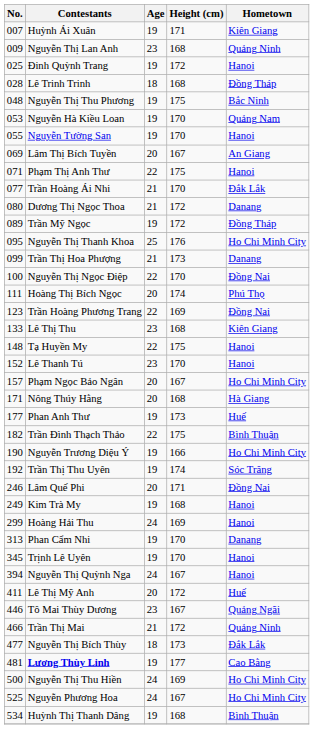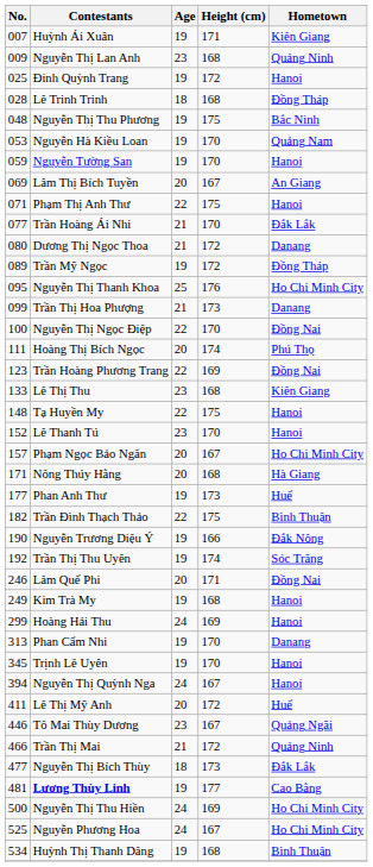 <table class="wikitable sortable" style="font-size:95%;">
 <tr>
 <th>No.</th>
 <th>Contestants</th>
 <th>Age</th>
 <th>Height (cm)</th>
 <th>Hometown</th>
 </tr>
 <tr>
 <td>007</td>
 <td>Huỳnh Ái Xuân</td>
 <td>19</td>
 <td>171</td>
 <td><a href='#'>Kiên Giang</a></td>
 </tr>
 <tr>
 <td>009</td>
 <td>Nguyễn Thị Lan Anh</td>
 <td>23</td>
 <td>168</td>
 <td><a href='#'>Quảng Ninh</a></td>
 </tr>
 <tr>
 <td>025</td>
 <td>Đinh Quỳnh Trang</td>
 <td>19</td>
 <td>172</td>
 <td><a href='#'>Hanoi</a></td>
 </tr>
 <tr>
 <td>028</td>
 <td>Lê Trinh Trinh</td>
 <td>18</td>
 <td>168</td>
 <td><a href='#'>Đồng Tháp</a></td>
 </tr>
 <tr>
 <td>048</td>
 <td>Nguyễn Thị Thu Phương</td>
 <td>19</td>
 <td>175</td>
 <td><a href='#'>Bắc Ninh</a></td>
 </tr>
 <tr>
 <td>053</td>
 <td>Nguyễn Hà Kiều Loan</td>
 <td>19</td>
 <td>170</td>
 <td><a href='#'>Quảng Nam</a></td>
 </tr>
 <tr>
-<td>055</td>
+<td>059</td>
 <td><a href='#'>Nguyễn Tường San</a></td>
 <td>19</td>
 <td>170</td>
 <td><a href='#'>Hanoi</a></td>
 </tr>
 <tr>
 <td>069</td>
 <td>Lâm Thị Bích Tuyền</td>
 <td>20</td>
 <td>167</td>
 <td><a href='#'>An Giang</a></td>
 </tr>
 <tr>
 <td>071</td>
 <td>Phạm Thị Anh Thư</td>
 <td>22</td>
 <td>175</td>
 <td><a href='#'>Hanoi</a></td>
 </tr>
 <tr>
 <td>077</td>
 <td>Trần Hoàng Ái Nhi</td>
 <td>21</td>
 <td>170</td>
 <td><a href='#'>Đắk Lắk</a></td>
 </tr>
 <tr>
 <td>080</td>
 <td>Dương Thị Ngọc Thoa</td>
 <td>21</td>
 <td>172</td>
 <td><a href='#'>Danang</a></td>
 </tr>
 <tr>
 <td>089</td>
 <td>Trần Mỹ Ngọc</td>
 <td>19</td>
 <td>172</td>
 <td><a href='#'>Đồng Tháp</a></td>
 </tr>
 <tr>
 <td>095</td>
 <td>Nguyễn Thị Thanh Khoa</td>
 <td>25</td>
 <td>176</td>
 <td><a href='#'>Ho Chi Minh City</a></td>
 </tr>
 <tr>
 <td>099</td>
 <td>Trần Thị Hoa Phượng</td>
 <td>21</td>
 <td>173</td>
 <td><a href='#'>Danang</a></td>
 </tr>
 <tr>
 <td>100</td>
 <td>Nguyễn Thị Ngọc Điệp</td>
 <td>22</td>
 <td>170</td>
 <td><a href='#'>Đồng Nai</a></td>
 </tr>
 <tr>
 <td>111</td>
 <td>Hoàng Thị Bích Ngọc</td>
 <td>20</td>
 <td>174</td>
 <td><a href='#'>Phú Thọ</a></td>
 </tr>
 <tr>
 <td>123</td>
 <td>Trần Hoàng Phương Trang</td>
 <td>22</td>
 <td>169</td>
 <td><a href='#'>Đồng Nai</a></td>
 </tr>
 <tr>
 <td>133</td>
 <td>Lê Thị Thu</td>
 <td>23</td>
 <td>168</td>
 <td><a href='#'>Kiên Giang</a></td>
 </tr>
 <tr>
 <td>148</td>
 <td>Tạ Huyền My</td>
 <td>22</td>
 <td>175</td>
 <td><a href='#'>Hanoi</a></td>
 </tr>
 <tr>
 <td>152</td>
 <td>Lê Thanh Tú</td>
 <td>23</td>
 <td>170</td>
 <td><a href='#'>Hanoi</a></td>
 </tr>
 <tr>
 <td>157</td>
 <td>Phạm Ngọc Bảo Ngân</td>
 <td>20</td>
 <td>167</td>
 <td><a href='#'>Ho Chi Minh City</a></td>
 </tr>
 <tr>
 <td>171</td>
 <td>Nông Thúy Hằng</td>
 <td>20</td>
 <td>168</td>
 <td><a href='#'>Hà Giang</a></td>
 </tr>
 <tr>
 <td>177</td>
 <td>Phan Anh Thư</td>
 <td>19</td>
 <td>173</td>
 <td><a href='#'>Huế</a></td>
 </tr>
 <tr>
 <td>182</td>
 <td>Trần Đình Thạch Thảo</td>
 <td>22</td>
 <td>175</td>
 <td><a href='#'>Bình Thuận</a></td>
 </tr>
 <tr>
 <td>190</td>
 <td>Nguyễn Trương Diệu Ý</td>
 <td>19</td>
 <td>166</td>
-<td><a href='#'>Ho Chi Minh City</a></td>
+<td><a href='#'>Đắk Nông</a></td>
 </tr>
 <tr>
 <td>192</td>
 <td>Trần Thị Thu Uyên</td>
 <td>19</td>
 <td>174</td>
 <td><a href='#'>Sóc Trăng</a></td>
 </tr>
 <tr>
 <td>246</td>
 <td>Lâm Quế Phi</td>
 <td>20</td>
 <td>171</td>
 <td><a href='#'>Đồng Nai</a></td>
 </tr>
 <tr>
 <td>249</td>
 <td>Kim Trà My</td>
 <td>19</td>
 <td>168</td>
 <td><a href='#'>Hanoi</a></td>
 </tr>
 <tr>
 <td>299</td>
 <td>Hoàng Hải Thu</td>
 <td>24</td>
 <td>169</td>
 <td><a href='#'>Hanoi</a></td>
 </tr>
 <tr>
 <td>313</td>
 <td>Phan Cẩm Nhi</td>
 <td>19</td>
 <td>170</td>
 <td><a href='#'>Danang</a></td>
 </tr>
 <tr>
 <td>345</td>
 <td>Trịnh Lê Uyên</td>
 <td>19</td>
 <td>170</td>
 <td><a href='#'>Hanoi</a></td>
 </tr>
 <tr>
 <td>394</td>
 <td>Nguyễn Thị Quỳnh Nga</td>
 <td>24</td>
 <td>167</td>
 <td><a href='#'>Hanoi</a></td>
 </tr>
 <tr>
 <td>411</td>
 <td>Lê Thị Mỹ Anh</td>
 <td>20</td>
 <td>172</td>
 <td><a href='#'>Huế</a></td>
 </tr>
 <tr>
 <td>446</td>
 <td>Tô Mai Thùy Dương</td>
 <td>23</td>
 <td>167</td>
 <td><a href='#'>Quảng Ngãi</a></td>
 </tr>
 <tr>
 <td>466</td>
 <td>Trần Thị Mai</td>
 <td>21</td>
 <td>172</td>
 <td><a href='#'>Quảng Ninh</a></td>
 </tr>
 <tr>
 <td>477</td>
 <td>Nguyễn Thị Bích Thùy</td>
 <td>18</td>
 <td>173</td>
 <td><a href='#'>Đắk Lắk</a></td>
 </tr>
 <tr>
 <td>481</td>
 <td><strong><a href='#'>Lương Thùy Linh</a></strong></td>
 <td>19</td>
 <td>177</td>
 <td><a href='#'>Cao Bằng</a></td>
 </tr>
 <tr>
 <td>500</td>
 <td>Nguyễn Thị Thu Hiền</td>
 <td>24</td>
 <td>169</td>
 <td><a href='#'>Ho Chi Minh City</a></td>
 </tr>
 <tr>
 <td>525</td>
 <td>Nguyễn Phương Hoa</td>
 <td>24</td>
 <td>167</td>
 <td><a href='#'>Ho Chi Minh City</a></td>
 </tr>
 <tr>
 <td>534</td>
 <td>Huỳnh Thị Thanh Dâng</td>
 <td>19</td>
 <td>168</td>
 <td><a href='#'>Bình Thuận</a></td>
 </tr>
 <tr>
 </tr>
 </table>
